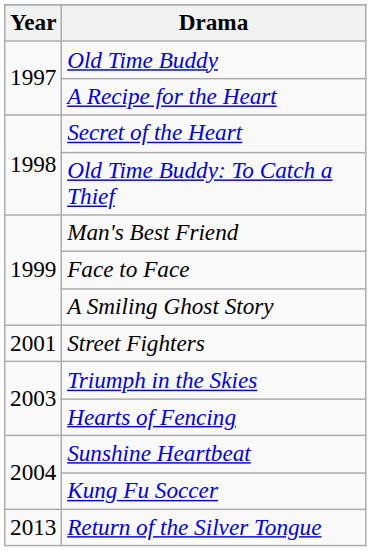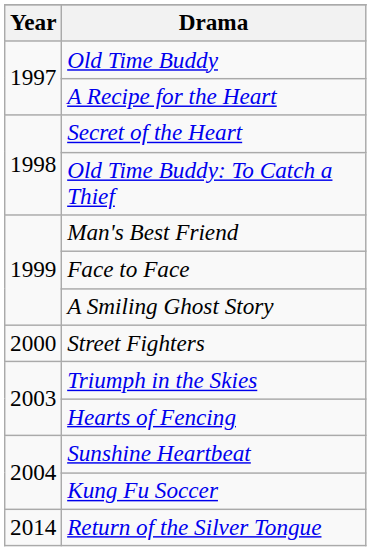 <table class="wikitable" width="40%">
 <tr style="background:#4d4c61; color:#76ee00" align="center">
 </tr>
 <tr>
 <th>Year</th>
 <th>Drama</th>
 </tr>
 <tr>
 <td rowspan="2">1997</td>
 <td><em><a href='#'>Old Time Buddy</a></em></td>
 </tr>
 <tr>
 <td><em><a href='#'>A Recipe for the Heart</a></em></td>
 </tr>
 <tr>
 <td rowspan="2">1998</td>
 <td><em><a href='#'>Secret of the Heart</a></em></td>
 </tr>
 <tr>
 <td><em><a href='#'>Old Time Buddy: To Catch a Thief</a></em></td>
 </tr>
 <tr>
 <td rowspan="3">1999</td>
 <td><em>Man's Best Friend</em></td>
 </tr>
 <tr>
 <td><em>Face to Face</em></td>
 </tr>
 <tr>
 <td><em>A Smiling Ghost Story</em></td>
 </tr>
 <tr>
-<td>2001</td>
+<td>2000</td>
 <td><em>Street Fighters</em></td>
 </tr>
 <tr>
 <td rowspan="2">2003</td>
 <td><em><a href='#'>Triumph in the Skies</a></em></td>
 </tr>
 <tr>
 <td><em><a href='#'>Hearts of Fencing</a></em></td>
 </tr>
 <tr>
 <td rowspan="2">2004</td>
 <td><em><a href='#'>Sunshine Heartbeat</a></em></td>
 </tr>
 <tr>
 <td><em><a href='#'>Kung Fu Soccer</a></em></td>
 </tr>
 <tr>
-<td>2013</td>
+<td>2014</td>
 <td><em><a href='#'>Return of the Silver Tongue</a></em></td>
 </tr>
 </table>
